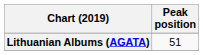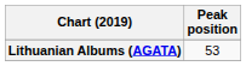 <table class="wikitable sortable plainrowheaders" style="text-align:center">
 <tr>
 <th scope="col">Chart (2019)</th>
 <th scope="col">Peak<br> position</th>
 </tr>
 <tr>
 </tr>
 <tr>
 </tr>
 <tr>
 </tr>
 <tr>
 </tr>
 <tr>
 </tr>
 <tr>
 </tr>
 <tr>
 </tr>
 <tr>
 <th scope="row">Lithuanian Albums (<a href='#'>AGATA</a>)</th>
-<td>51</td>
+<td>53</td>
 </tr>
 <tr>
 </tr>
 <tr>
 </tr>
 <tr>
 </tr>
 <tr>
 </tr>
 <tr>
 </tr>
 </table>
